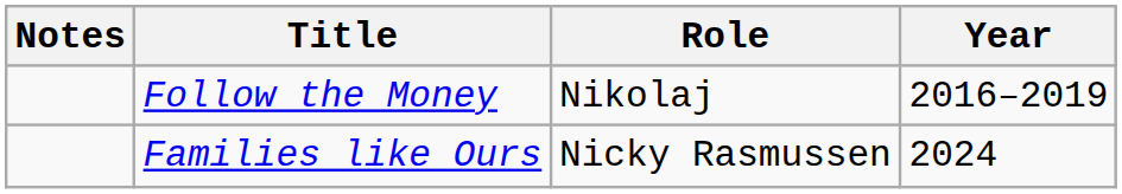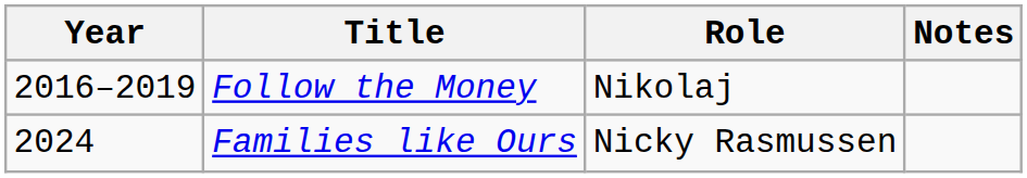 <table class="wikitable sortable">
 <tr>
-<th class="unsortable">Notes</th>
+<th>Year</th>
 <th>Title</th>
 <th>Role</th>
-<th>Year</th>
+<th class="unsortable">Notes</th>
 </tr>
 <tr>
-<td></td>
+<td>2016–2019</td>
 <td><em><a href='#'>Follow the Money</a></em></td>
 <td>Nikolaj</td>
-<td>2016–2019</td>
+<td></td>
 </tr>
 <tr>
-<td></td>
+<td>2024</td>
 <td><em><a href='#'>Families like Ours</a></em></td>
 <td>Nicky Rasmussen</td>
-<td>2024</td>
+<td></td>
 </tr>
 </table>
